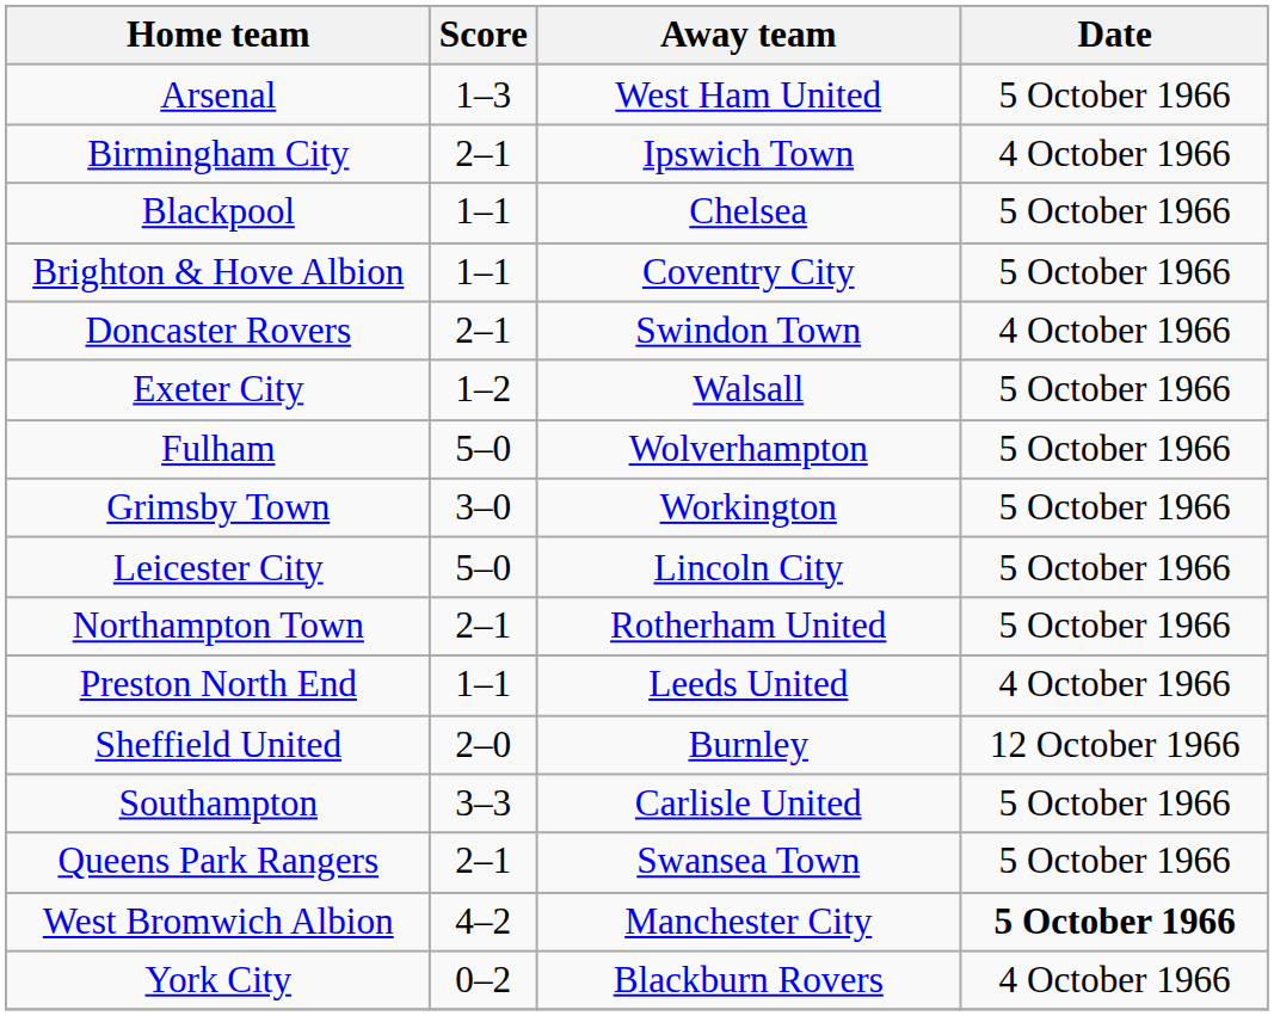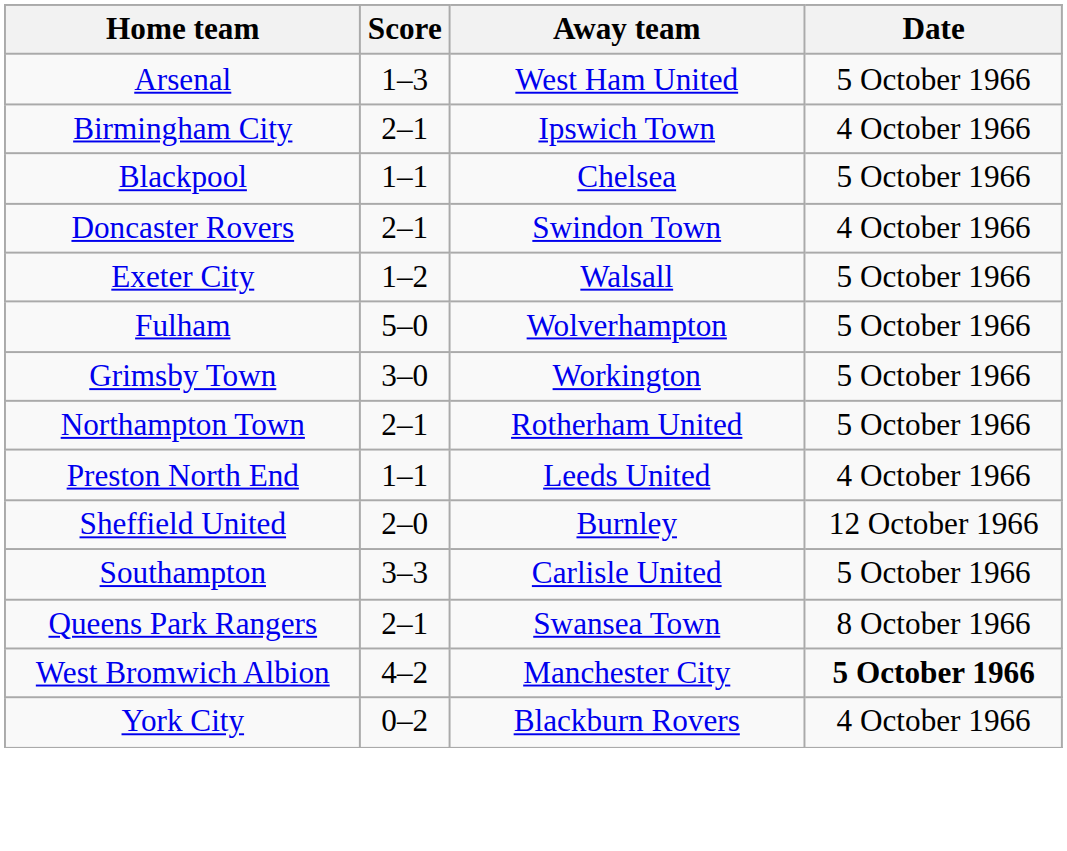 <table class="wikitable" style="text-align:center;">
 <tr>
 <th width=175>Home team</th>
 <th width=20>Score</th>
 <th width=175>Away team</th>
 <th width=125>Date</th>
 </tr>
 <tr>
 <td><a href='#'>Arsenal</a></td>
 <td>1–3</td>
 <td><a href='#'>West Ham United</a></td>
 <td>5 October 1966</td>
 </tr>
 <tr>
 <td><a href='#'>Birmingham City</a></td>
 <td>2–1</td>
 <td><a href='#'>Ipswich Town</a></td>
 <td>4 October 1966</td>
 </tr>
 <tr>
 <td><a href='#'>Blackpool</a></td>
 <td>1–1</td>
 <td><a href='#'>Chelsea</a></td>
 <td>5 October 1966</td>
 </tr>
 <tr>
-<td><a href='#'>Brighton & Hove Albion</a></td>
-<td>1–1</td>
-<td><a href='#'>Coventry City</a></td>
-<td>5 October 1966</td>
-</tr>
-<tr>
 <td><a href='#'>Doncaster Rovers</a></td>
 <td>2–1</td>
 <td><a href='#'>Swindon Town</a></td>
 <td>4 October 1966</td>
 </tr>
 <tr>
 <td><a href='#'>Exeter City</a></td>
 <td>1–2</td>
 <td><a href='#'>Walsall</a></td>
 <td>5 October 1966</td>
 </tr>
 <tr>
 <td><a href='#'>Fulham</a></td>
 <td>5–0</td>
 <td><a href='#'>Wolverhampton</a></td>
 <td>5 October 1966</td>
 </tr>
 <tr>
 <td><a href='#'>Grimsby Town</a></td>
 <td>3–0</td>
 <td><a href='#'>Workington</a></td>
-<td>5 October 1966</td>
-</tr>
-<tr>
-<td><a href='#'>Leicester City</a></td>
-<td>5–0</td>
-<td><a href='#'>Lincoln City</a></td>
 <td>5 October 1966</td>
 </tr>
 <tr>
 <td><a href='#'>Northampton Town</a></td>
 <td>2–1</td>
 <td><a href='#'>Rotherham United</a></td>
 <td>5 October 1966</td>
 </tr>
 <tr>
 <td><a href='#'>Preston North End</a></td>
 <td>1–1</td>
 <td><a href='#'>Leeds United</a></td>
 <td>4 October 1966</td>
 </tr>
 <tr>
 <td><a href='#'>Sheffield United</a></td>
 <td>2–0</td>
 <td><a href='#'>Burnley</a></td>
 <td>12 October 1966</td>
 </tr>
 <tr>
 <td><a href='#'>Southampton</a></td>
 <td>3–3</td>
 <td><a href='#'>Carlisle United</a></td>
 <td>5 October 1966</td>
 </tr>
 <tr>
 <td><a href='#'>Queens Park Rangers</a></td>
 <td>2–1</td>
 <td><a href='#'>Swansea Town</a></td>
-<td>5 October 1966</td>
+<td>8 October 1966</td>
 </tr>
 <tr>
 <td><a href='#'>West Bromwich Albion</a></td>
 <td>4–2</td>
 <td><a href='#'>Manchester City</a></td>
 <td><strong>5 October 1966</strong></td>
 </tr>
 <tr>
 <td><a href='#'>York City</a></td>
 <td>0–2</td>
 <td><a href='#'>Blackburn Rovers</a></td>
 <td>4 October 1966</td>
 </tr>
 <tr>
 </tr>
 </table>
